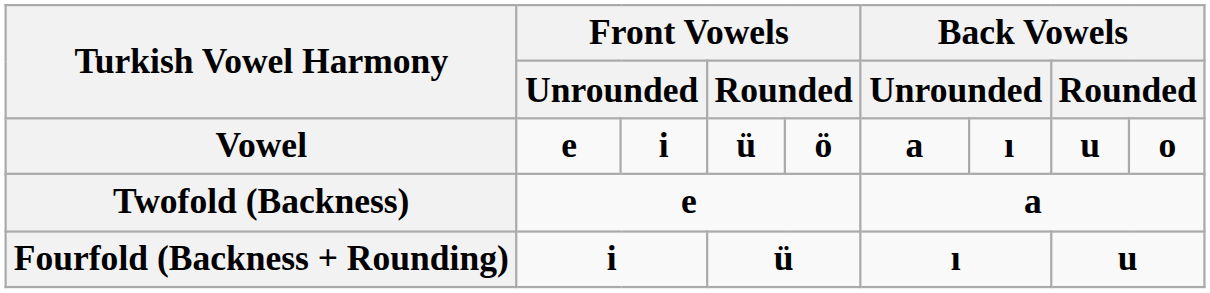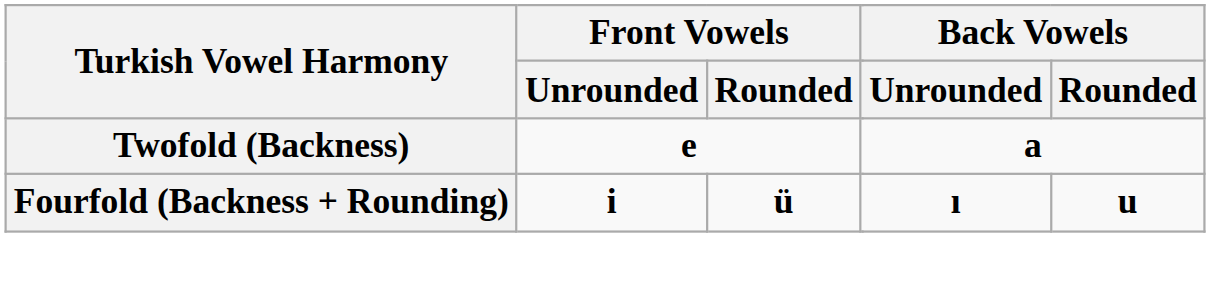 <table class="wikitable" style="text-align: center; margin-left: 1em">
 <tr>
 <th rowspan="2">Turkish Vowel Harmony</th>
 <th colspan="4">Front Vowels</th>
 <th colspan="4">Back Vowels</th>
 </tr>
 <tr>
 <th colspan="2">Unrounded</th>
 <th colspan="2">Rounded</th>
 <th colspan="2">Unrounded</th>
 <th colspan="2">Rounded</th>
-</tr>
-<tr>
-<th>Vowel</th>
-<td style="border-right: 0;"><strong>e</strong> </td>
-<td><strong>i</strong> </td>
-<td><strong>ü</strong> </td>
-<td style="border-left: 0;"><strong>ö</strong> </td>
-<td><strong>a</strong> </td>
-<td style="border-left: 0;"><strong>ı</strong> </td>
-<td><strong>u</strong> </td>
-<td style="border-left: 0;"><strong>o</strong> </td>
 </tr>
 <tr style="text-align: center;">
 <th>Twofold (Backness)</th>
 <td colspan="4"><strong>e</strong></td>
 <td colspan="4"><strong>a</strong></td>
 </tr>
 <tr style="text-align: center;">
 <th>Fourfold (Backness + Rounding)</th>
 <td colspan="2"><strong>i</strong></td>
 <td colspan="2"><strong>ü</strong></td>
 <td colspan="2"><strong>ı</strong></td>
 <td colspan="2"><strong>u</strong></td>
 </tr>
 </table>
